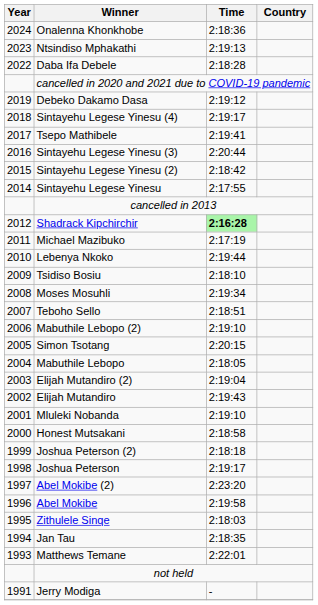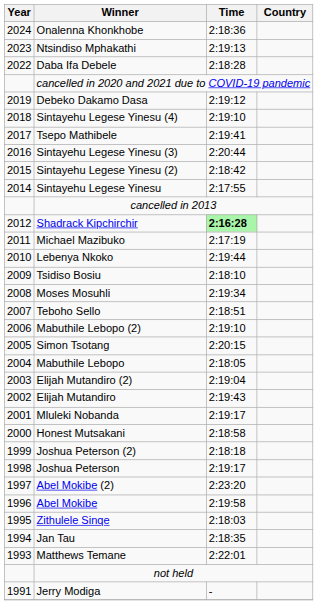 <table class="wikitable sortable">
 <tr>
 <th>Year</th>
 <th>Winner</th>
 <th>Time</th>
 <th>Country</th>
 </tr>
 <tr>
 <td>2024</td>
 <td>Onalenna Khonkhobe</td>
 <td>2:18:36</td>
 <td></td>
 </tr>
 <tr>
 <td>2023</td>
 <td>Ntsindiso Mphakathi</td>
 <td>2:19:13</td>
 <td></td>
 </tr>
 <tr>
 <td>2022</td>
 <td>Daba Ifa Debele</td>
 <td>2:18:28</td>
 <td></td>
 </tr>
 <tr>
 <td></td>
 <td colspan="3" align="center" data-sort-value=""><em>cancelled in 2020 and 2021 due to <a href='#'>COVID-19 pandemic</a></em></td>
 </tr>
 <tr>
 <td>2019</td>
 <td>Debeko Dakamo Dasa</td>
 <td>2:19:12</td>
 <td></td>
 </tr>
 <tr>
 <td>2018</td>
 <td>Sintayehu Legese Yinesu (4)</td>
-<td>2:19:17</td>
+<td>2:19:10</td>
 <td></td>
 </tr>
 <tr>
 <td>2017</td>
 <td>Tsepo Mathibele</td>
 <td>2:19:41</td>
 <td></td>
 </tr>
 <tr>
 <td>2016</td>
 <td>Sintayehu Legese Yinesu (3)</td>
 <td>2:20:44</td>
 <td></td>
 </tr>
 <tr>
 <td>2015</td>
 <td>Sintayehu Legese Yinesu (2)</td>
 <td>2:18:42</td>
 <td></td>
 </tr>
 <tr>
 <td>2014</td>
 <td>Sintayehu Legese Yinesu</td>
 <td>2:17:55</td>
 <td></td>
 </tr>
 <tr>
 <td></td>
 <td colspan="3" align="center" data-sort-value=""><em>cancelled in 2013</em></td>
 </tr>
 <tr>
 <td>2012</td>
 <td><a href='#'>Shadrack Kipchirchir</a></td>
 <td bgcolor=#A9F5A9><strong>2:16:28</strong></td>
 <td></td>
 </tr>
 <tr>
 <td>2011</td>
 <td>Michael Mazibuko</td>
 <td>2:17:19</td>
 <td></td>
 </tr>
 <tr>
 <td>2010</td>
 <td>Lebenya Nkoko</td>
 <td>2:19:44</td>
 <td></td>
 </tr>
 <tr>
 <td>2009</td>
 <td>Tsidiso Bosiu</td>
 <td>2:18:10</td>
 <td></td>
 </tr>
 <tr>
 <td>2008</td>
 <td>Moses Mosuhli</td>
 <td>2:19:34</td>
 <td></td>
 </tr>
 <tr>
 <td>2007</td>
 <td>Teboho Sello</td>
 <td>2:18:51</td>
 <td></td>
 </tr>
 <tr>
 <td>2006</td>
 <td>Mabuthile Lebopo (2)</td>
 <td>2:19:10</td>
 <td></td>
 </tr>
 <tr>
 <td>2005</td>
 <td>Simon Tsotang</td>
 <td>2:20:15</td>
 <td></td>
 </tr>
 <tr>
 <td>2004</td>
 <td>Mabuthile Lebopo</td>
 <td>2:18:05</td>
 <td></td>
 </tr>
 <tr>
 <td>2003</td>
 <td>Elijah Mutandiro (2)</td>
 <td>2:19:04</td>
 <td></td>
 </tr>
 <tr>
 <td>2002</td>
 <td>Elijah Mutandiro</td>
 <td>2:19:43</td>
 <td></td>
 </tr>
 <tr>
 <td>2001</td>
 <td>Mluleki Nobanda</td>
-<td>2:19:10</td>
+<td>2:19:17</td>
 <td></td>
 </tr>
 <tr>
 <td>2000</td>
 <td>Honest Mutsakani</td>
 <td>2:18:58</td>
 <td></td>
 </tr>
 <tr>
 <td>1999</td>
 <td>Joshua Peterson (2)</td>
 <td>2:18:18</td>
 <td></td>
 </tr>
 <tr>
 <td>1998</td>
 <td>Joshua Peterson</td>
 <td>2:19:17</td>
 <td></td>
 </tr>
 <tr>
 <td>1997</td>
 <td><a href='#'>Abel Mokibe</a> (2)</td>
 <td>2:23:20</td>
 <td></td>
 </tr>
 <tr>
 <td>1996</td>
 <td><a href='#'>Abel Mokibe</a></td>
 <td>2:19:58</td>
 <td></td>
 </tr>
 <tr>
 <td>1995</td>
 <td><a href='#'>Zithulele Sinqe</a></td>
 <td>2:18:03</td>
 <td></td>
 </tr>
 <tr>
 <td>1994</td>
 <td>Jan Tau</td>
 <td>2:18:35</td>
 <td></td>
 </tr>
 <tr>
 <td>1993</td>
 <td>Matthews Temane</td>
 <td>2:22:01</td>
 <td></td>
 </tr>
 <tr>
 <td></td>
 <td colspan="3" align="center" data-sort-value=""><em>not held</em></td>
 </tr>
 <tr>
 <td>1991</td>
 <td>Jerry Modiga</td>
 <td>-</td>
 <td></td>
 </tr>
 <tr>
 </tr>
 </table>
